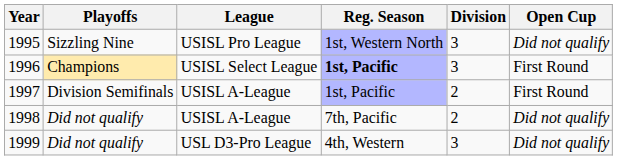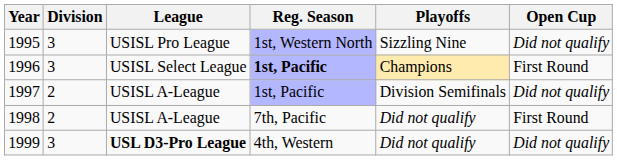 <table class="wikitable">
 <tr>
 <th>Year</th>
-<th>Playoffs</th>
+<th>Division</th>
 <th>League</th>
 <th>Reg. Season</th>
-<th>Division</th>
+<th>Playoffs</th>
 <th>Open Cup</th>
 </tr>
 <tr>
 <td>1995</td>
-<td>Sizzling Nine</td>
+<td>3</td>
 <td>USISL Pro League</td>
 <td bgcolor="B3B7FF">1st, Western North</td>
-<td>3</td>
+<td>Sizzling Nine</td>
 <td><em>Did not qualify</em></td>
 </tr>
 <tr>
 <td>1996</td>
-<td bgcolor="FFEBAD">Champions</td>
+<td>3</td>
 <td>USISL Select League</td>
 <td bgcolor="B3B7FF"><strong>1st, Pacific</strong></td>
-<td>3</td>
+<td bgcolor="FFEBAD">Champions</td>
 <td>First Round</td>
 </tr>
 <tr>
 <td>1997</td>
-<td>Division Semifinals</td>
+<td>2</td>
 <td>USISL A-League</td>
 <td bgcolor="B3B7FF">1st, Pacific</td>
+<td>Division Semifinals</td>
+<td><em>Did not qualify</em></td>
+</tr>
+<tr>
+<td>1998</td>
 <td>2</td>
+<td>USISL A-League</td>
+<td>7th, Pacific</td>
+<td><em>Did not qualify</em></td>
 <td>First Round</td>
 </tr>
 <tr>
-<td>1998</td>
+<td>1999</td>
+<td>3</td>
+<td><strong>USL D3-Pro League</strong></td>
+<td>4th, Western</td>
 <td><em>Did not qualify</em></td>
-<td>USISL A-League</td>
-<td>7th, Pacific</td>
-<td>2</td>
-<td><em>Did not qualify</em></td>
-</tr>
-<tr>
-<td>1999</td>
-<td><em>Did not qualify</em></td>
-<td>USL D3-Pro League</td>
-<td>4th, Western</td>
-<td>3</td>
 <td><em>Did not qualify</em></td>
 </tr>
 </table>
